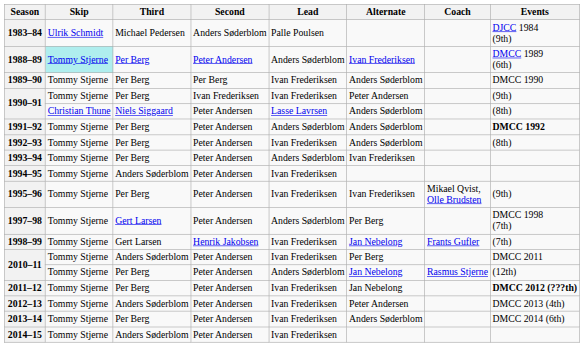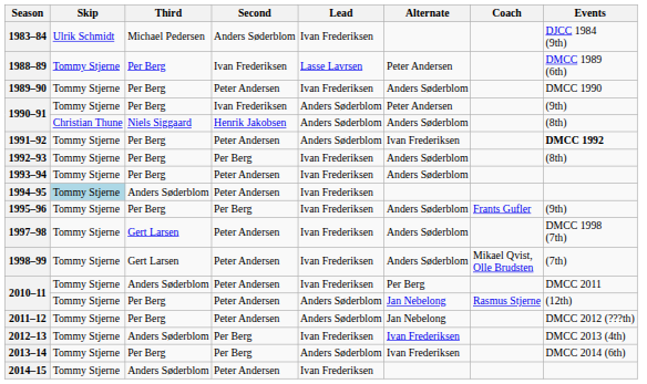 <table class="wikitable">
 <tr>
 <th scope="col" width=60>Season</th>
 <th scope="col">Skip</th>
 <th scope="col">Third</th>
 <th scope="col">Second</th>
 <th scope="col">Lead</th>
 <th scope="col">Alternate</th>
 <th scope="col">Coach</th>
 <th scope="col">Events</th>
 </tr>
 <tr>
 <th scope="row">1983–84</th>
 <td><a href='#'>Ulrik Schmidt</a></td>
 <td>Michael Pedersen</td>
 <td>Anders Søderblom</td>
-<td>Palle Poulsen</td>
+<td>Ivan Frederiksen</td>
 <td></td>
 <td></td>
 <td><a href='#'>DJCC</a> 1984 <br> (9th)</td>
 </tr>
 <tr>
 <th scope="row">1988–89</th>
-<td style="background: paleturquoise;"><a href='#'>Tommy Stjerne</a></td>
+<td><a href='#'>Tommy Stjerne</a></td>
 <td><a href='#'>Per Berg</a></td>
-<td><a href='#'>Peter Andersen</a></td>
-<td>Anders Søderblom</td>
-<td><a href='#'>Ivan Frederiksen</a></td>
+<td>Ivan Frederiksen</td>
+<td><a href='#'>Lasse Lavrsen</a></td>
+<td>Peter Andersen</td>
 <td></td>
 <td><a href='#'>DMCC</a> 1989 <br> (6th)</td>
 </tr>
 <tr>
 <th scope="row">1989–90</th>
 <td>Tommy Stjerne</td>
 <td>Per Berg</td>
-<td>Per Berg</td>
+<td>Peter Andersen</td>
 <td>Ivan Frederiksen</td>
 <td>Anders Søderblom</td>
 <td></td>
 <td>DMCC 1990 <br> </td>
 </tr>
 <tr>
 <th scope="row" rowspan=2>1990–91</th>
 <td>Tommy Stjerne</td>
 <td>Per Berg</td>
 <td>Ivan Frederiksen</td>
-<td>Ivan Frederiksen</td>
+<td>Anders Søderblom</td>
 <td>Peter Andersen</td>
 <td></td>
 <td> (9th)</td>
 </tr>
 <tr>
 <td><a href='#'>Christian Thune</a></td>
 <td><a href='#'>Niels Siggaard</a></td>
-<td>Peter Andersen</td>
-<td><a href='#'>Lasse Lavrsen</a></td>
+<td><a href='#'>Henrik Jakobsen</a></td>
+<td>Anders Søderblom</td>
 <td>Anders Søderblom</td>
 <td></td>
 <td> (8th)</td>
 </tr>
 <tr>
 <th scope="row">1991–92</th>
 <td>Tommy Stjerne</td>
 <td>Per Berg</td>
 <td>Peter Andersen</td>
 <td>Anders Søderblom</td>
-<td>Anders Søderblom</td>
+<td>Ivan Frederiksen</td>
 <td></td>
 <td><strong>DMCC 1992 </strong></td>
 </tr>
 <tr>
 <th scope="row">1992–93</th>
 <td>Tommy Stjerne</td>
 <td>Per Berg</td>
-<td>Peter Andersen</td>
+<td>Per Berg</td>
 <td>Ivan Frederiksen</td>
 <td>Anders Søderblom</td>
 <td></td>
 <td> (8th)</td>
 </tr>
 <tr>
 <th scope="row">1993–94</th>
 <td>Tommy Stjerne</td>
 <td>Per Berg</td>
 <td>Peter Andersen</td>
+<td>Ivan Frederiksen</td>
 <td>Anders Søderblom</td>
-<td>Ivan Frederiksen</td>
 <td></td>
 <td> </td>
 </tr>
 <tr>
 <th scope="row">1994–95</th>
-<td>Tommy Stjerne</td>
+<td style="background: lightblue;">Tommy Stjerne</td>
 <td>Anders Søderblom</td>
 <td>Peter Andersen</td>
 <td>Ivan Frederiksen</td>
 <td></td>
 <td></td>
 <td></td>
 </tr>
 <tr>
 <th scope="row">1995–96</th>
 <td>Tommy Stjerne</td>
 <td>Per Berg</td>
-<td>Peter Andersen</td>
+<td>Per Berg</td>
 <td>Ivan Frederiksen</td>
-<td>Ivan Frederiksen</td>
-<td>Mikael Qvist,<br><a href='#'>Olle Brudsten</a></td>
+<td>Anders Søderblom</td>
+<td><a href='#'>Frants Gufler</a></td>
 <td> (9th)</td>
 </tr>
 <tr>
 <th scope="row">1997–98</th>
 <td>Tommy Stjerne</td>
 <td><a href='#'>Gert Larsen</a></td>
 <td>Peter Andersen</td>
+<td>Ivan Frederiksen</td>
 <td>Anders Søderblom</td>
-<td>Per Berg</td>
 <td></td>
 <td>DMCC 1998 <br> (7th)</td>
 </tr>
 <tr>
 <th scope="row">1998–99</th>
 <td>Tommy Stjerne</td>
 <td>Gert Larsen</td>
-<td><a href='#'>Henrik Jakobsen</a></td>
+<td>Peter Andersen</td>
 <td>Ivan Frederiksen</td>
-<td><a href='#'>Jan Nebelong</a></td>
-<td><a href='#'>Frants Gufler</a></td>
+<td>Anders Søderblom</td>
+<td>Mikael Qvist,<br><a href='#'>Olle Brudsten</a></td>
 <td> (7th)</td>
 </tr>
 <tr>
 <th scope="row" rowspan=2>2010–11</th>
 <td>Tommy Stjerne</td>
 <td>Anders Søderblom</td>
 <td>Peter Andersen</td>
 <td>Ivan Frederiksen</td>
 <td>Per Berg</td>
 <td></td>
 <td>DMCC 2011 </td>
 </tr>
 <tr>
 <td>Tommy Stjerne</td>
 <td>Per Berg</td>
 <td>Peter Andersen</td>
 <td>Anders Søderblom</td>
 <td><a href='#'>Jan Nebelong</a></td>
 <td><a href='#'>Rasmus Stjerne</a></td>
 <td> (12th)</td>
 </tr>
 <tr>
 <th scope="row">2011–12</th>
 <td>Tommy Stjerne</td>
 <td>Per Berg</td>
 <td>Peter Andersen</td>
-<td>Ivan Frederiksen</td>
+<td>Anders Søderblom</td>
 <td>Jan Nebelong</td>
 <td></td>
-<td><strong>DMCC 2012 (???th)</strong></td>
+<td>DMCC 2012 (???th)</td>
 </tr>
 <tr>
 <th scope="row">2012–13</th>
 <td>Tommy Stjerne</td>
 <td>Anders Søderblom</td>
-<td>Peter Andersen</td>
+<td>Per Berg</td>
 <td>Ivan Frederiksen</td>
-<td>Peter Andersen</td>
+<td><a href='#'>Ivan Frederiksen</a></td>
 <td></td>
 <td>DMCC 2013 (4th)</td>
 </tr>
 <tr>
 <th scope="row">2013–14</th>
 <td>Tommy Stjerne</td>
 <td>Per Berg</td>
-<td>Peter Andersen</td>
+<td>Per Berg</td>
+<td>Anders Søderblom</td>
 <td>Ivan Frederiksen</td>
-<td>Anders Søderblom</td>
 <td></td>
 <td>DMCC 2014 (6th)</td>
 </tr>
 <tr>
 <th scope="row">2014–15</th>
 <td>Tommy Stjerne</td>
 <td>Anders Søderblom</td>
 <td>Peter Andersen</td>
 <td>Ivan Frederiksen</td>
 <td></td>
 <td></td>
 <td></td>
 </tr>
 </table>
